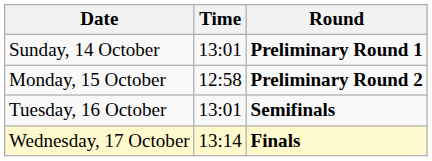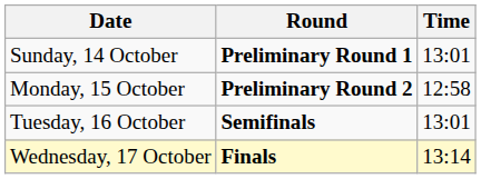 <table class="wikitable">
 <tr>
 <th>Date</th>
+<th>Round</th>
 <th>Time</th>
-<th>Round</th>
 </tr>
 <tr>
 <td>Sunday, 14 October</td>
+<td><strong>Preliminary Round 1</strong></td>
 <td>13:01</td>
-<td><strong>Preliminary Round 1</strong></td>
 </tr>
 <tr>
 <td>Monday, 15 October</td>
+<td><strong>Preliminary Round 2</strong></td>
 <td>12:58</td>
-<td><strong>Preliminary Round 2</strong></td>
 </tr>
 <tr>
 <td>Tuesday, 16 October</td>
+<td><strong>Semifinals</strong></td>
 <td>13:01</td>
-<td><strong>Semifinals</strong></td>
 </tr>
 <tr style=background:lemonchiffon>
 <td>Wednesday, 17 October</td>
+<td><strong>Finals</strong></td>
 <td>13:14</td>
-<td><strong>Finals</strong></td>
 </tr>
 </table>
